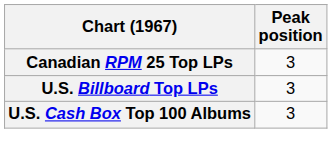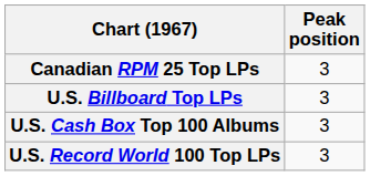 <table class="wikitable plainrowheaders sortable">
 <tr>
 <th scope="col">Chart (1967)</th>
 <th scope="col">Peak<br>position</th>
 </tr>
 <tr>
 <th scope="row">Canadian <em><a href='#'>RPM</a></em> 25 Top LPs</th>
 <td align="center">3</td>
 </tr>
 <tr>
 <th scope="row">U.S. <a href='#'><em>Billboard</em> Top LPs</a></th>
 <td align="center">3</td>
 </tr>
 <tr>
 <th scope="row">U.S. <em><a href='#'>Cash Box</a></em> Top 100 Albums</th>
 <td align="center">3</td>
 </tr>
+<tr>
+<th scope="row">U.S. <em><a href='#'>Record World</a></em> 100 Top LPs</th>
+<td align="center">3</td>
+</tr>
 </table>
